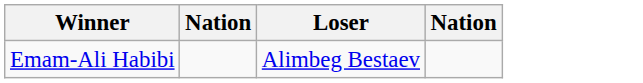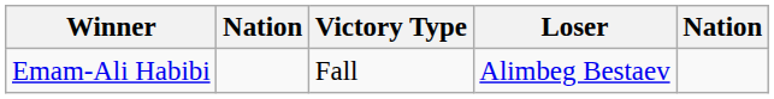 <table class="wikitable sortable" style="text-align:left;">
 <tr>
 <th>Winner</th>
 <th>Nation</th>
+<th>Victory Type</th>
 <th>Loser</th>
 <th>Nation</th>
 </tr>
 <tr>
 <td><a href='#'>Emam-Ali Habibi</a></td>
 <td></td>
+<td>Fall</td>
 <td><a href='#'>Alimbeg Bestaev</a></td>
 <td></td>
 </tr>
 </table>
